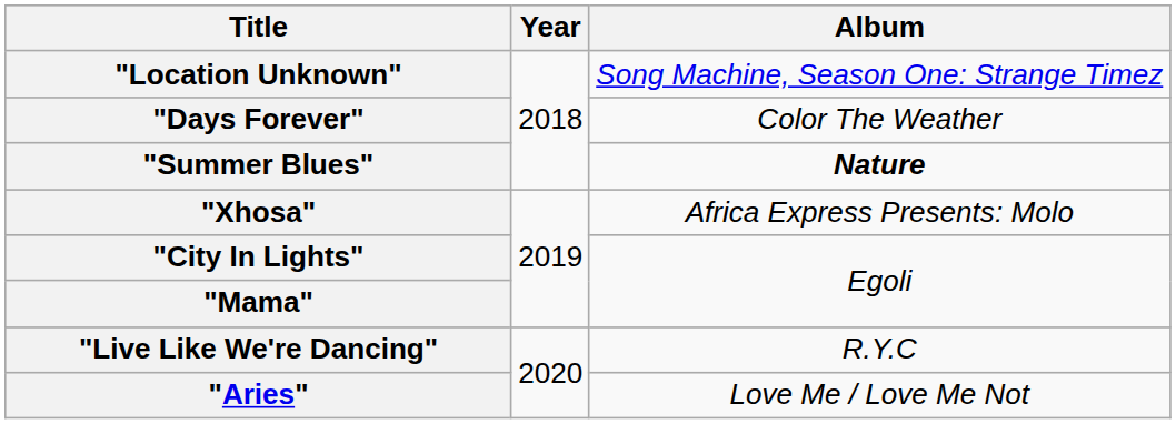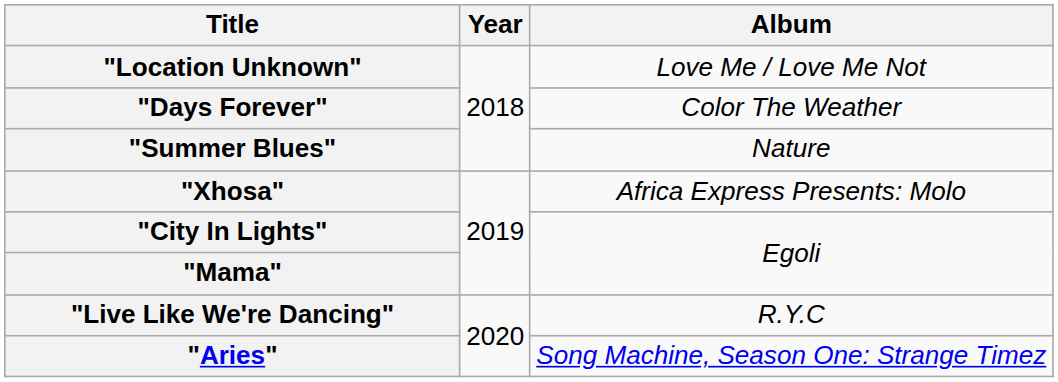 <table class="wikitable plainrowheaders" style="text-align:center;">
 <tr>
 <th scope="col" style="width:17em;">Title</th>
 <th scope="col">Year</th>
 <th scope="col">Album</th>
 </tr>
 <tr>
 <th scope="row">"Location Unknown"<br></th>
 <td rowspan="3">2018</td>
-<td><em><a href='#'>Song Machine, Season One: Strange Timez</a></em></td>
+<td><em>Love Me / Love Me Not</em></td>
 </tr>
 <tr>
 <th scope="row">"Days Forever"<br></th>
 <td><em>Color The Weather</em></td>
 </tr>
 <tr>
 <th scope="row">"Summer Blues"<br></th>
-<td><strong><em>Nature</em></strong></td>
+<td><em>Nature</em></td>
 </tr>
 <tr>
 <th scope="row">"Xhosa"<br></th>
 <td rowspan="3">2019</td>
 <td><em>Africa Express Presents: Molo</em></td>
 </tr>
 <tr>
 <th scope="row">"City In Lights"<br></th>
 <td rowspan="2"><em>Egoli</em></td>
 </tr>
 <tr>
 <th scope="row">"Mama"<br></th>
 </tr>
 <tr>
 <th scope="row">"Live Like We're Dancing"<br></th>
 <td rowspan="2">2020</td>
 <td><em>R.Y.C</em></td>
 </tr>
 <tr>
 <th scope="row">"<a href='#'>Aries</a>"<br></th>
-<td><em>Love Me / Love Me Not</em></td>
+<td><em><a href='#'>Song Machine, Season One: Strange Timez</a></em></td>
 </tr>
 </table>
